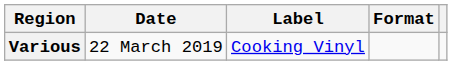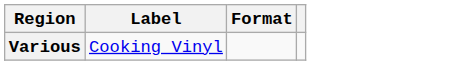 <table class="wikitable plainrowheaders">
 <tr>
 <th scope="col">Region</th>
-<th scope="col">Date</th>
 <th scope="col">Label</th>
 <th scope="col">Format</th>
 <th scope="col"></th>
 </tr>
 <tr>
 <th scope="row">Various</th>
-<td>22 March 2019</td>
 <td><a href='#'>Cooking Vinyl</a></td>
 <td></td>
 <td style="text-align:center;"></td>
 </tr>
 </table>
